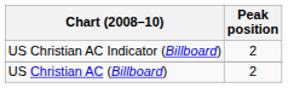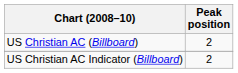 <table class="wikitable sortable plainrowheaders" style="text-align:center">
 <tr>
 <th scope="col">Chart (2008–10)</th>
 <th scope="col">Peak<br>position</th>
 </tr>
 <tr>
-<td align="left">US Christian AC Indicator (<em><a href='#'>Billboard</a></em>)</td>
-<td align="center">2</td>
+<td align="left">US <a href='#'>Christian AC</a> (<em><a href='#'>Billboard</a></em>)</td>
+<td>2</td>
 </tr>
 <tr>
 </tr>
 <tr>
 </tr>
 <tr>
-<td align="left">US <a href='#'>Christian AC</a> (<em><a href='#'>Billboard</a></em>)</td>
-<td>2</td>
+<td align="left">US Christian AC Indicator (<em><a href='#'>Billboard</a></em>)</td>
+<td align="center">2</td>
 </tr>
 </table>
